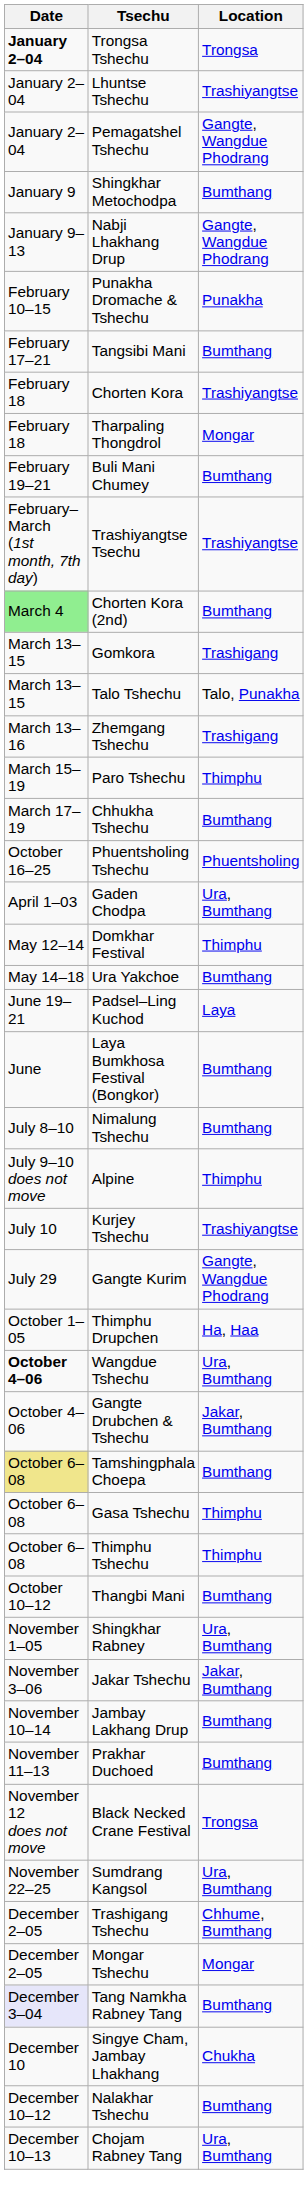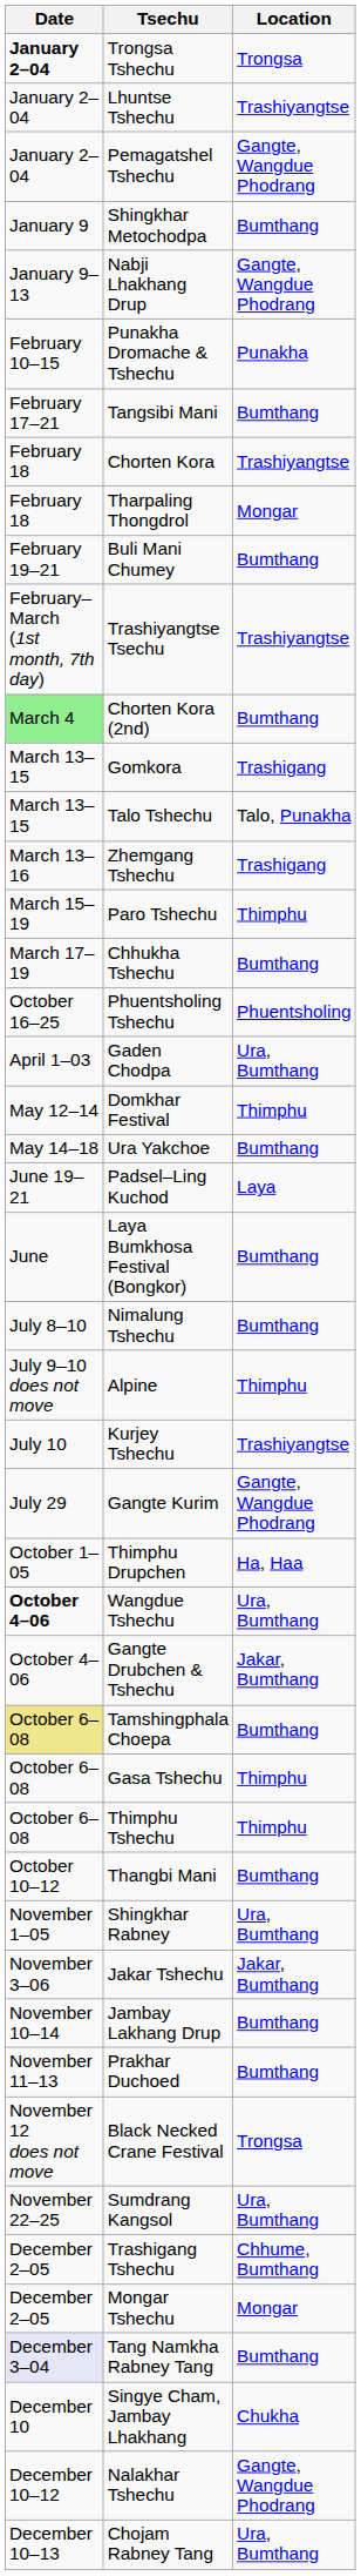 <table class="wikitable sortable" style="width:50%;">
 <tr>
 <th scope="col" width="30%">Date</th>
 <th scope="col" width="35%">Tsechu</th>
 <th scope="col" width="35%">Location</th>
 </tr>
 <tr>
 <td data-sort-value="01"><strong>January 2–04</strong></td>
 <td>Trongsa Tshechu</td>
 <td><a href='#'>Trongsa</a></td>
 </tr>
 <tr>
 <td data-sort-value="01">January 2–04</td>
 <td>Lhuntse Tshechu</td>
 <td><a href='#'>Trashiyangtse</a></td>
 </tr>
 <tr>
 <td data-sort-value="01">January 2–04</td>
 <td>Pemagatshel Tshechu</td>
 <td><a href='#'>Gangte</a>, <a href='#'>Wangdue Phodrang</a></td>
 </tr>
 <tr>
 <td data-sort-value="01">January 9</td>
 <td>Shingkhar Metochodpa</td>
 <td><a href='#'>Bumthang</a></td>
 </tr>
 <tr>
 <td data-sort-value="01">January 9–13</td>
 <td>Nabji Lhakhang Drup</td>
 <td><a href='#'>Gangte</a>, <a href='#'>Wangdue Phodrang</a></td>
 </tr>
 <tr>
 <td data-sort-value="02">February 10–15</td>
 <td>Punakha Dromache & Tshechu</td>
 <td><a href='#'>Punakha</a></td>
 </tr>
 <tr>
 <td data-sort-value="02">February 17–21</td>
 <td>Tangsibi Mani</td>
 <td><a href='#'>Bumthang</a></td>
 </tr>
 <tr>
 <td data-sort-value="02">February 18</td>
 <td>Chorten Kora</td>
 <td><a href='#'>Trashiyangtse</a></td>
 </tr>
 <tr>
 <td data-sort-value="02">February 18</td>
 <td>Tharpaling Thongdrol</td>
 <td><a href='#'>Mongar</a></td>
 </tr>
 <tr>
 <td data-sort-value="02">February 19–21</td>
 <td>Buli Mani Chumey</td>
 <td><a href='#'>Bumthang</a></td>
 </tr>
 <tr>
 <td data-sort-value="02">February–March<br>(<em>1st month, 7th day</em>)</td>
 <td>Trashiyangtse Tsechu</td>
 <td><a href='#'>Trashiyangtse</a></td>
 </tr>
 <tr>
 <td data-sort-value="03" style="background: lightgreen;">March 4</td>
 <td>Chorten Kora (2nd)</td>
 <td><a href='#'>Bumthang</a></td>
 </tr>
 <tr>
 <td data-sort-value="03">March 13–15</td>
 <td>Gomkora</td>
 <td><a href='#'>Trashigang</a></td>
 </tr>
 <tr>
 <td data-sort-value="03">March 13–15</td>
 <td>Talo Tshechu</td>
 <td>Talo, <a href='#'>Punakha</a></td>
 </tr>
 <tr>
 <td data-sort-value="03">March 13–16</td>
 <td>Zhemgang Tshechu</td>
 <td><a href='#'>Trashigang</a></td>
 </tr>
 <tr>
 <td data-sort-value="03">March 15–19</td>
 <td>Paro Tshechu</td>
 <td><a href='#'>Thimphu</a></td>
 </tr>
 <tr>
 <td data-sort-value="03">March 17–19</td>
 <td>Chhukha Tshechu</td>
 <td><a href='#'>Bumthang</a></td>
 </tr>
 <tr>
 <td data-sort-value="03">October 16–25</td>
 <td>Phuentsholing Tshechu</td>
 <td><a href='#'>Phuentsholing</a></td>
 </tr>
 <tr>
 <td data-sort-value="04">April 1–03</td>
 <td>Gaden Chodpa</td>
 <td><a href='#'>Ura</a>, <a href='#'>Bumthang</a></td>
 </tr>
 <tr>
 <td data-sort-value="05">May 12–14</td>
 <td>Domkhar Festival</td>
 <td><a href='#'>Thimphu</a></td>
 </tr>
 <tr>
 <td data-sort-value="05">May 14–18</td>
 <td>Ura Yakchoe</td>
 <td><a href='#'>Bumthang</a></td>
 </tr>
 <tr>
 <td data-sort-value="06">June 19–21</td>
 <td>Padsel–Ling Kuchod</td>
 <td><a href='#'>Laya</a></td>
 </tr>
 <tr>
 <td data-sort-value="06">June</td>
 <td>Laya Bumkhosa Festival (Bongkor)</td>
 <td><a href='#'>Bumthang</a></td>
 </tr>
 <tr>
 <td data-sort-value="07">July 8–10</td>
 <td>Nimalung Tshechu</td>
 <td><a href='#'>Bumthang</a></td>
 </tr>
 <tr>
 <td data-sort-value="07">July 9–10<br><em>does not move</em></td>
 <td>Alpine</td>
 <td><a href='#'>Thimphu</a></td>
 </tr>
 <tr>
 <td data-sort-value="07">July 10</td>
 <td>Kurjey Tshechu</td>
 <td><a href='#'>Trashiyangtse</a></td>
 </tr>
 <tr>
 <td data-sort-value="07">July 29</td>
 <td>Gangte Kurim</td>
 <td><a href='#'>Gangte</a>, <a href='#'>Wangdue Phodrang</a></td>
 </tr>
 <tr>
 <td data-sort-value="10">October 1–05</td>
 <td>Thimphu Drupchen</td>
 <td><a href='#'>Ha</a>, <a href='#'>Haa</a></td>
 </tr>
 <tr>
 <td data-sort-value="10"><strong>October 4–06</strong></td>
 <td>Wangdue Tshechu</td>
 <td><a href='#'>Ura</a>, <a href='#'>Bumthang</a></td>
 </tr>
 <tr>
 <td data-sort-value="10">October 4–06</td>
 <td>Gangte Drubchen & Tshechu</td>
 <td><a href='#'>Jakar</a>, <a href='#'>Bumthang</a></td>
 </tr>
 <tr>
 <td data-sort-value="10" style="background: khaki;">October 6–08</td>
 <td>Tamshingphala Choepa</td>
 <td><a href='#'>Bumthang</a></td>
 </tr>
 <tr>
 <td data-sort-value="10">October 6–08</td>
 <td>Gasa Tshechu</td>
 <td><a href='#'>Thimphu</a></td>
 </tr>
 <tr>
 <td data-sort-value="10">October 6–08</td>
 <td>Thimphu Tshechu</td>
 <td><a href='#'>Thimphu</a></td>
 </tr>
 <tr>
 <td data-sort-value="10">October 10–12</td>
 <td>Thangbi Mani</td>
 <td><a href='#'>Bumthang</a></td>
 </tr>
 <tr>
 <td data-sort-value="11">November 1–05</td>
 <td>Shingkhar Rabney</td>
 <td><a href='#'>Ura</a>, <a href='#'>Bumthang</a></td>
 </tr>
 <tr>
 <td data-sort-value="11">November 3–06</td>
 <td>Jakar Tshechu</td>
 <td><a href='#'>Jakar</a>, <a href='#'>Bumthang</a></td>
 </tr>
 <tr>
 <td data-sort-value="11">November 10–14</td>
 <td>Jambay Lakhang Drup</td>
 <td><a href='#'>Bumthang</a></td>
 </tr>
 <tr>
 <td data-sort-value="11">November 11–13</td>
 <td>Prakhar Duchoed</td>
 <td><a href='#'>Bumthang</a></td>
 </tr>
 <tr>
 <td data-sort-value="11">November 12<br><em>does not move</em></td>
 <td>Black Necked Crane Festival</td>
 <td><a href='#'>Trongsa</a></td>
 </tr>
 <tr>
 <td data-sort-value="11">November 22–25</td>
 <td>Sumdrang Kangsol</td>
 <td><a href='#'>Ura</a>, <a href='#'>Bumthang</a></td>
 </tr>
 <tr>
 <td data-sort-value="12">December 2–05</td>
 <td>Trashigang Tshechu</td>
 <td><a href='#'>Chhume</a>, <a href='#'>Bumthang</a></td>
 </tr>
 <tr>
 <td data-sort-value="12">December 2–05</td>
 <td>Mongar Tshechu</td>
 <td><a href='#'>Mongar</a></td>
 </tr>
 <tr>
 <td data-sort-value="12" style="background: lavender;">December 3–04</td>
 <td>Tang Namkha Rabney Tang</td>
 <td><a href='#'>Bumthang</a></td>
 </tr>
 <tr>
 <td data-sort-value="12">December 10</td>
 <td>Singye Cham, Jambay Lhakhang</td>
 <td><a href='#'>Chukha</a></td>
 </tr>
 <tr>
 <td data-sort-value="12">December 10–12</td>
 <td>Nalakhar Tshechu</td>
-<td><a href='#'>Bumthang</a></td>
+<td><a href='#'>Gangte</a>, <a href='#'>Wangdue Phodrang</a></td>
 </tr>
 <tr>
 <td data-sort-value="12">December 10–13</td>
 <td>Chojam Rabney Tang</td>
 <td><a href='#'>Ura</a>, <a href='#'>Bumthang</a></td>
 </tr>
 </table>
